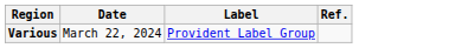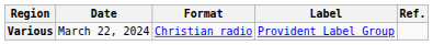 <table class="wikitable plainrowheaders">
 <tr>
 <th scope="col">Region</th>
 <th scope="col">Date</th>
+<th scope="col">Format</th>
 <th scope="col">Label</th>
 <th scope="col">Ref.</th>
 </tr>
 <tr>
 <th scope="row">Various</th>
 <td>March 22, 2024</td>
+<td><a href='#'>Christian radio</a></td>
 <td><a href='#'>Provident Label Group</a></td>
 <td></td>
 </tr>
 </table>
